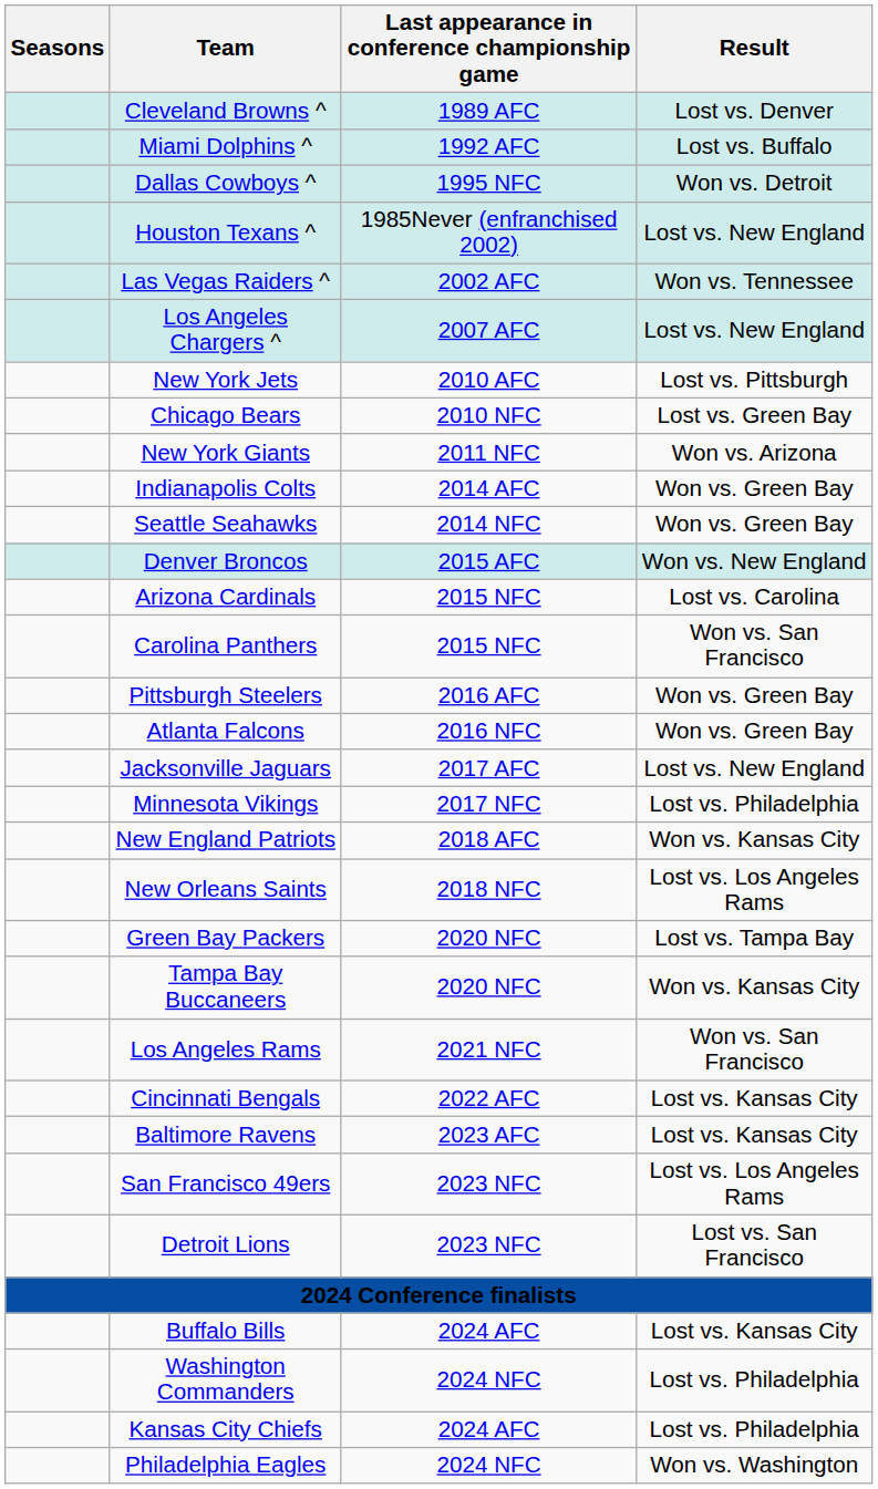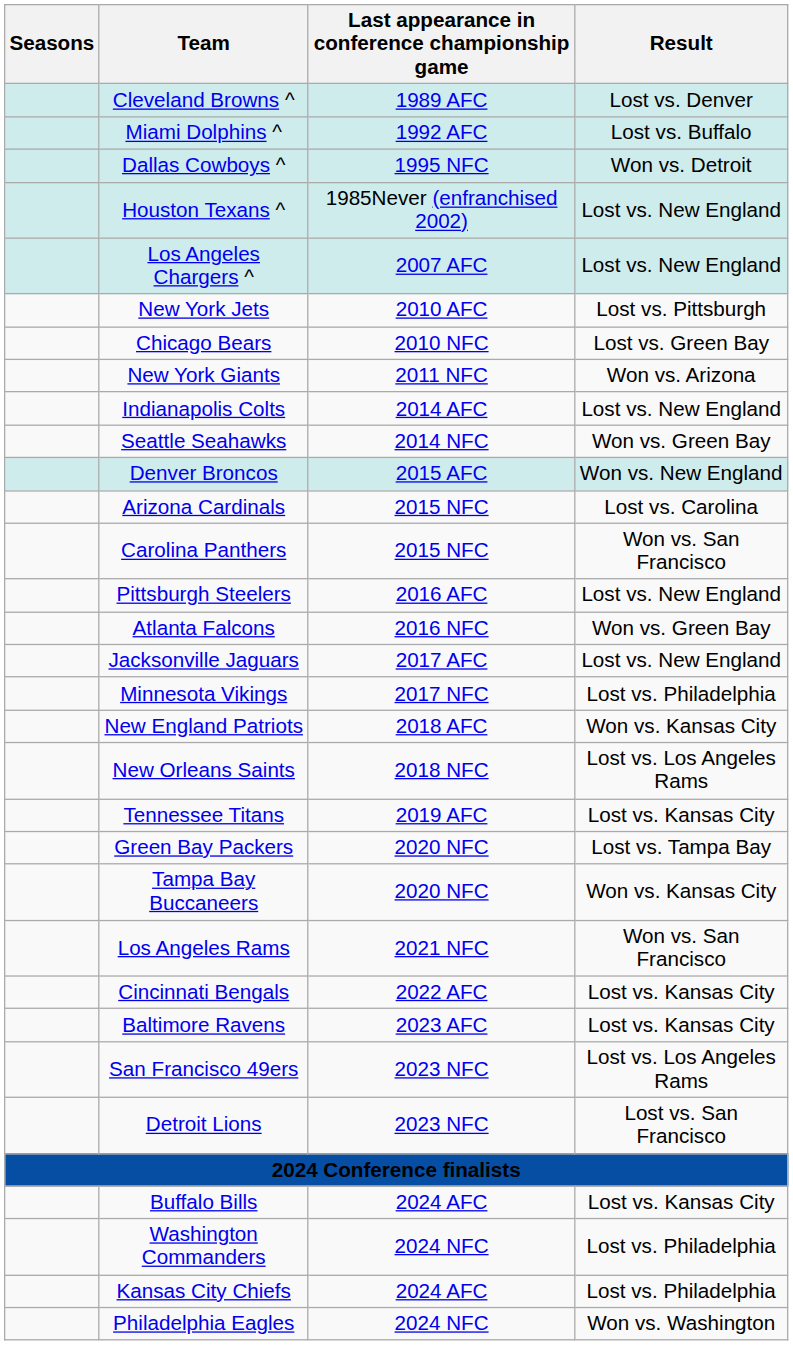 <table class="wikitable sortable" style="text-align:center">
 <tr>
 <th data-sort-type="number">Seasons</th>
 <th>Team</th>
 <th>Last appearance in<br>conference championship game  </th>
 <th>Result</th>
 </tr>
 <tr bgcolor="#CFECEC">
 <td align="center">  </td>
 <td><a href='#'>Cleveland Browns</a> ^</td>
 <td align="center"><a href='#'>1989 AFC</a></td>
 <td>Lost vs. Denver</td>
 </tr>
 <tr bgcolor="#CFECEC">
 <td align="center"> </td>
 <td><a href='#'>Miami Dolphins</a> ^</td>
 <td align="center"><a href='#'>1992 AFC</a></td>
 <td>Lost vs. Buffalo</td>
 </tr>
 <tr bgcolor="#CFECEC">
 <td align="center"> </td>
 <td><a href='#'>Dallas Cowboys</a> ^</td>
 <td align="center"><a href='#'>1995 NFC</a></td>
 <td>Won vs. Detroit</td>
 </tr>
 <tr bgcolor="#CFECEC">
 <td align="center"> </td>
 <td><a href='#'>Houston Texans</a> ^</td>
 <td align="center"><span>1985</span>Never <a href='#'>(enfranchised 2002)</a></td>
 <td>Lost vs. New England</td>
 </tr>
 <tr bgcolor="#CFECEC">
-<td align="center"> </td>
-<td><a href='#'>Las Vegas Raiders</a> ^</td>
-<td align="center"><a href='#'>2002 AFC</a></td>
-<td>Won vs. Tennessee</td>
-</tr>
-<tr bgcolor="#CFECEC">
 <td align="centre"> </td>
 <td><a href='#'>Los Angeles Chargers</a> ^</td>
 <td align="center"><a href='#'>2007 AFC</a></td>
 <td>Lost vs. New England</td>
 </tr>
 <tr>
 <td align="center"> </td>
 <td><a href='#'>New York Jets</a></td>
 <td align="center"><a href='#'>2010 AFC</a></td>
 <td>Lost vs. Pittsburgh</td>
 </tr>
 <tr>
 <td align="center"> </td>
 <td><a href='#'>Chicago Bears</a></td>
 <td align="center"><a href='#'>2010 NFC</a></td>
 <td>Lost vs. Green Bay</td>
 </tr>
 <tr>
 <td align="center"> </td>
 <td><a href='#'>New York Giants</a></td>
 <td align="center"><a href='#'>2011 NFC</a></td>
 <td>Won vs. Arizona</td>
 </tr>
 <tr>
 <td align="center"> </td>
 <td><a href='#'>Indianapolis Colts</a></td>
 <td align="center"><a href='#'>2014 AFC</a></td>
-<td>Won vs. Green Bay</td>
+<td>Lost vs. New England</td>
 </tr>
 <tr>
 <td align="center"> </td>
 <td><a href='#'>Seattle Seahawks</a></td>
 <td align="center"><a href='#'>2014 NFC</a></td>
 <td>Won vs. Green Bay</td>
 </tr>
 <tr bgcolor="#CFECEC">
 <td align="center"> </td>
 <td><a href='#'>Denver Broncos</a></td>
 <td align="center"><a href='#'>2015 AFC</a></td>
 <td>Won vs. New England</td>
 </tr>
 <tr>
 <td align="center"> </td>
 <td><a href='#'>Arizona Cardinals</a></td>
 <td align="center"><a href='#'>2015 NFC</a></td>
 <td>Lost vs. Carolina</td>
 </tr>
 <tr>
 <td align="center"> </td>
 <td><a href='#'>Carolina Panthers</a></td>
 <td align="center"><a href='#'>2015 NFC</a></td>
 <td>Won vs. San Francisco</td>
 </tr>
 <tr>
 <td align="center">  </td>
 <td><a href='#'>Pittsburgh Steelers</a></td>
 <td align="center"><a href='#'>2016 AFC</a></td>
-<td>Won vs. Green Bay</td>
+<td>Lost vs. New England</td>
 </tr>
 <tr>
 <td align="center"> </td>
 <td><a href='#'>Atlanta Falcons</a></td>
 <td align="center"><a href='#'>2016 NFC</a></td>
 <td>Won vs. Green Bay</td>
 </tr>
 <tr>
 <td align="center"> </td>
 <td><a href='#'>Jacksonville Jaguars</a></td>
 <td align="center"><a href='#'>2017 AFC</a></td>
 <td>Lost vs. New England</td>
 </tr>
 <tr>
 <td align="center"> </td>
 <td><a href='#'>Minnesota Vikings</a></td>
 <td align="center"><a href='#'>2017 NFC</a></td>
 <td>Lost vs. Philadelphia</td>
 </tr>
 <tr>
 <td align="center"> </td>
 <td><a href='#'>New England Patriots</a></td>
 <td align="center"><a href='#'>2018 AFC</a></td>
 <td>Won vs. Kansas City</td>
 </tr>
 <tr>
 <td align="center"> </td>
 <td><a href='#'>New Orleans Saints</a></td>
 <td align="center"><a href='#'>2018 NFC</a></td>
 <td>Lost vs. Los Angeles Rams</td>
+</tr>
+<tr>
+<td align="center"> </td>
+<td><a href='#'>Tennessee Titans</a></td>
+<td align="center"><a href='#'>2019 AFC</a></td>
+<td>Lost vs. Kansas City</td>
 </tr>
 <tr>
 <td align="center"> </td>
 <td><a href='#'>Green Bay Packers</a></td>
 <td align="center"><a href='#'>2020 NFC</a></td>
 <td>Lost vs. Tampa Bay</td>
 </tr>
 <tr>
 <td align="center"> </td>
 <td><a href='#'>Tampa Bay Buccaneers</a></td>
 <td><a href='#'>2020 NFC</a></td>
 <td>Won vs. Kansas City</td>
 </tr>
 <tr>
 <td align="center"> </td>
 <td><a href='#'>Los Angeles Rams</a></td>
 <td align="center"><a href='#'>2021 NFC</a></td>
 <td>Won vs. San Francisco</td>
 </tr>
 <tr>
 <td align="center"> </td>
 <td><a href='#'>Cincinnati Bengals</a></td>
 <td align="center"><a href='#'>2022 AFC</a></td>
 <td>Lost vs. Kansas City</td>
 </tr>
 <tr>
 <td align="center"> </td>
 <td><a href='#'>Baltimore Ravens</a></td>
 <td align="center"><a href='#'>2023 AFC</a></td>
 <td>Lost vs. Kansas City</td>
 </tr>
 <tr>
 <td align="center"> </td>
 <td><a href='#'>San Francisco 49ers</a></td>
 <td align="center"><a href='#'>2023 NFC</a></td>
 <td>Lost vs. Los Angeles Rams</td>
 </tr>
 <tr>
 <td align="center"></td>
 <td><a href='#'>Detroit Lions</a></td>
 <td align="center"><a href='#'>2023 NFC</a></td>
 <td>Lost vs. San Francisco</td>
 </tr>
 <tr>
 <td align="center" colspan="4" data-sort-value="z" bgcolor="#054ea4"><span><strong>2024 Conference finalists</strong></span></td>
 </tr>
 <tr>
 <td align="center"></td>
 <td><a href='#'>Buffalo Bills</a></td>
 <td align="center"><a href='#'>2024 AFC</a></td>
 <td>Lost vs. Kansas City</td>
 </tr>
 <tr>
 <td align="center"></td>
 <td><a href='#'>Washington Commanders</a></td>
 <td align="center"><a href='#'>2024 NFC</a></td>
 <td>Lost vs. Philadelphia</td>
 </tr>
 <tr>
 <td align="center"> </td>
 <td><a href='#'>Kansas City Chiefs</a></td>
 <td align="center"><a href='#'>2024 AFC</a></td>
 <td>Lost vs. Philadelphia</td>
 </tr>
 <tr>
 <td align="center"> </td>
 <td><a href='#'>Philadelphia Eagles</a></td>
 <td align="center"><a href='#'>2024 NFC</a></td>
 <td>Won vs. Washington</td>
 </tr>
 </table>
